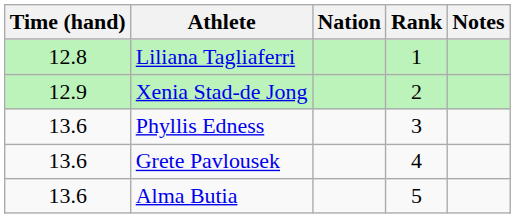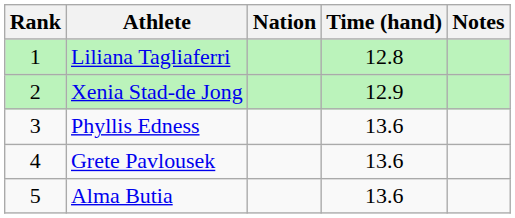 <table class="wikitable sortable" style="text-align:center">
 <tr>
-<th>Time (hand)</th>
+<th>Rank</th>
 <th>Athlete</th>
 <th>Nation</th>
-<th>Rank</th>
+<th>Time (hand)</th>
 <th>Notes</th>
 </tr>
 <tr bgcolor=#bbf3bb>
-<td>12.8</td>
+<td>1</td>
 <td align=left><a href='#'>Liliana Tagliaferri</a></td>
 <td align=left></td>
-<td>1</td>
+<td>12.8</td>
 <td></td>
 </tr>
 <tr bgcolor=#bbf3bb>
-<td>12.9</td>
+<td>2</td>
 <td align=left><a href='#'>Xenia Stad-de Jong</a></td>
 <td align=left></td>
-<td>2</td>
+<td>12.9</td>
 <td></td>
 </tr>
 <tr>
-<td>13.6</td>
+<td>3</td>
 <td align=left><a href='#'>Phyllis Edness</a></td>
 <td align=left></td>
-<td>3</td>
+<td>13.6</td>
 <td></td>
 </tr>
 <tr>
-<td>13.6</td>
+<td>4</td>
 <td align=left><a href='#'>Grete Pavlousek</a></td>
 <td align=left></td>
-<td>4</td>
+<td>13.6</td>
 <td></td>
 </tr>
 <tr>
-<td>13.6</td>
+<td>5</td>
 <td align=left><a href='#'>Alma Butia</a></td>
 <td align=left></td>
-<td>5</td>
+<td>13.6</td>
 <td></td>
 </tr>
 </table>
